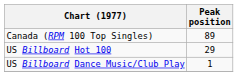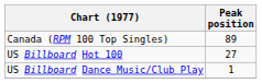 <table class="wikitable sortable">
 <tr>
 <th>Chart (1977)</th>
 <th>Peak<br>position</th>
 </tr>
 <tr>
 <td>Canada (<em><a href='#'>RPM</a></em> 100 Top Singles)</td>
 <td style="text-align:center;">89</td>
 </tr>
 <tr>
 <td>US <em><a href='#'>Billboard</a></em> <a href='#'>Hot 100</a></td>
-<td style="text-align:center;">29</td>
+<td style="text-align:center;">27</td>
 </tr>
 <tr>
 <td>US <em><a href='#'>Billboard</a></em> <a href='#'>Dance Music/Club Play</a></td>
 <td style="text-align:center;">1</td>
 </tr>
 <tr>
 </tr>
 </table>
